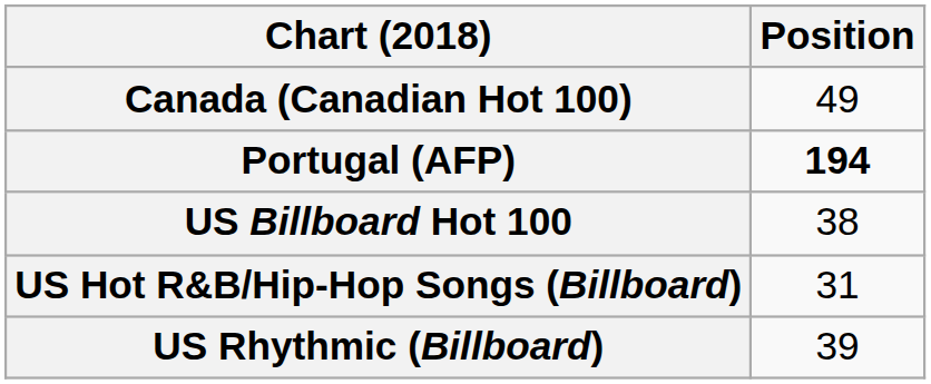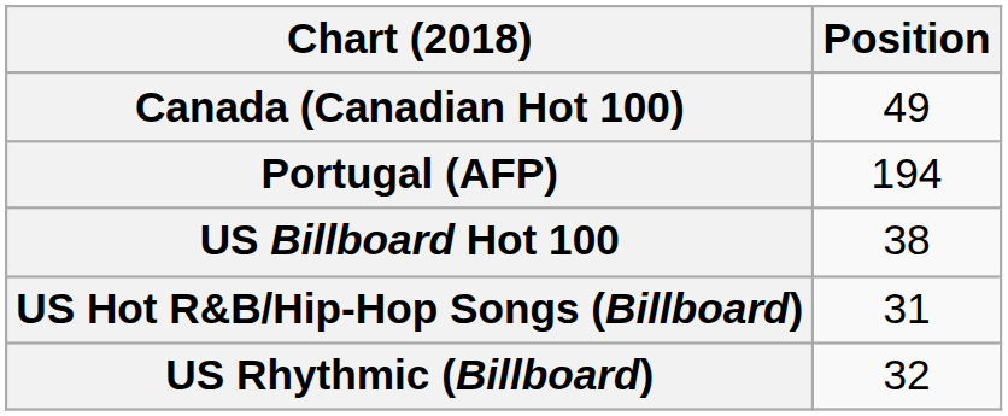 <table class="wikitable sortable plainrowheaders" style="text-align:center">
 <tr>
 <th scope="col">Chart (2018)</th>
 <th scope="col">Position</th>
 </tr>
 <tr>
 <th scope="row">Canada (Canadian Hot 100)</th>
 <td>49</td>
 </tr>
 <tr>
 <th scope="row">Portugal (AFP)</th>
-<td><strong>194</strong></td>
+<td>194</td>
 </tr>
 <tr>
 <th scope="row">US <em>Billboard</em> Hot 100</th>
 <td>38</td>
 </tr>
 <tr>
 <th scope="row">US Hot R&B/Hip-Hop Songs (<em>Billboard</em>)</th>
 <td>31</td>
 </tr>
 <tr>
 <th scope="row">US Rhythmic (<em>Billboard</em>)</th>
-<td>39</td>
+<td>32</td>
 </tr>
 </table>
